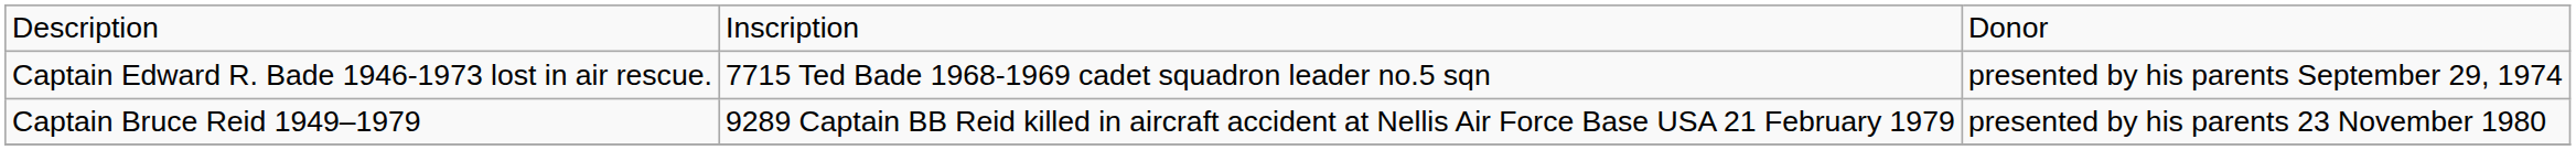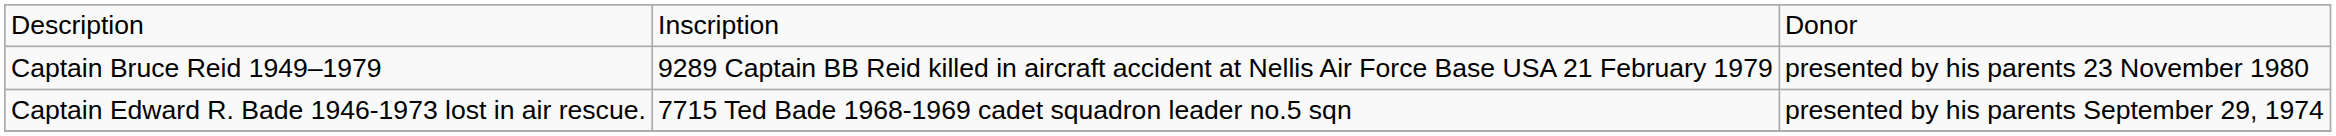 <table class="wikitable">
 <tr>
 <td>Description</td>
 <td>Inscription</td>
 <td>Donor</td>
 </tr>
 <tr>
+<td>Captain Bruce Reid 1949–1979</td>
+<td>9289 Captain BB Reid killed in aircraft accident at Nellis Air Force Base USA 21 February 1979</td>
+<td>presented by his parents 23 November 1980</td>
+</tr>
+<tr>
 <td>Captain Edward R. Bade 1946-1973 lost in air rescue.</td>
 <td>7715 Ted Bade 1968-1969 cadet squadron leader no.5 sqn</td>
 <td>presented by his parents September 29, 1974</td>
 </tr>
 <tr>
-<td>Captain Bruce Reid 1949–1979</td>
-<td>9289 Captain BB Reid killed in aircraft accident at Nellis Air Force Base USA 21 February 1979</td>
-<td>presented by his parents 23 November 1980</td>
-</tr>
-<tr>
 </tr>
 </table>
